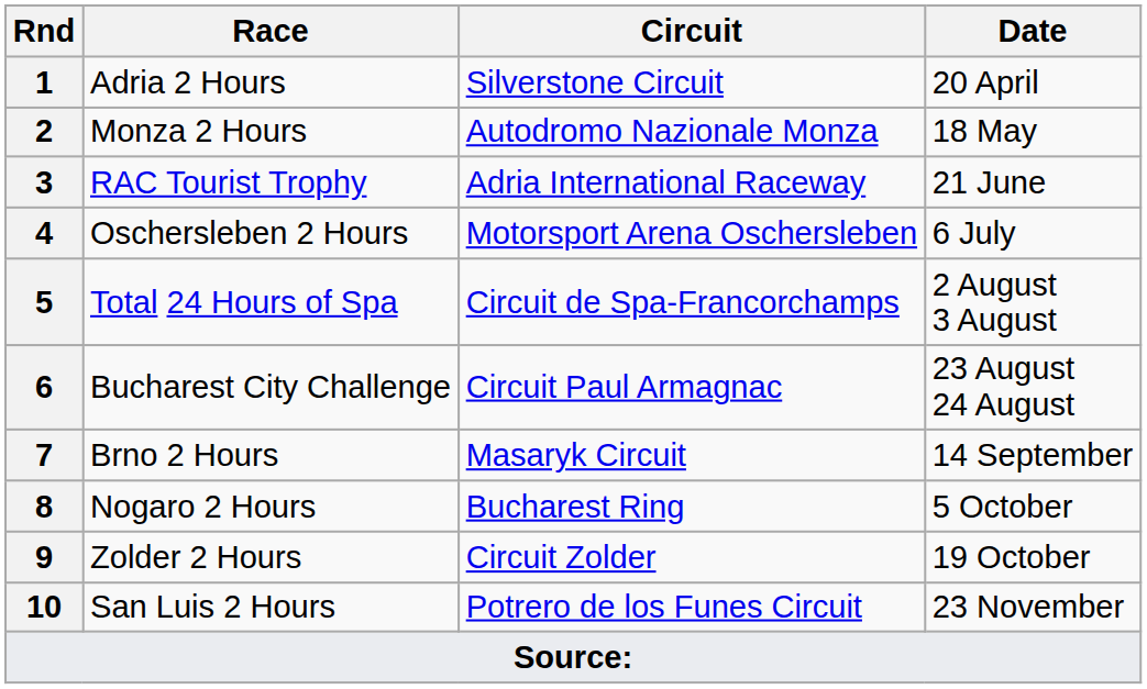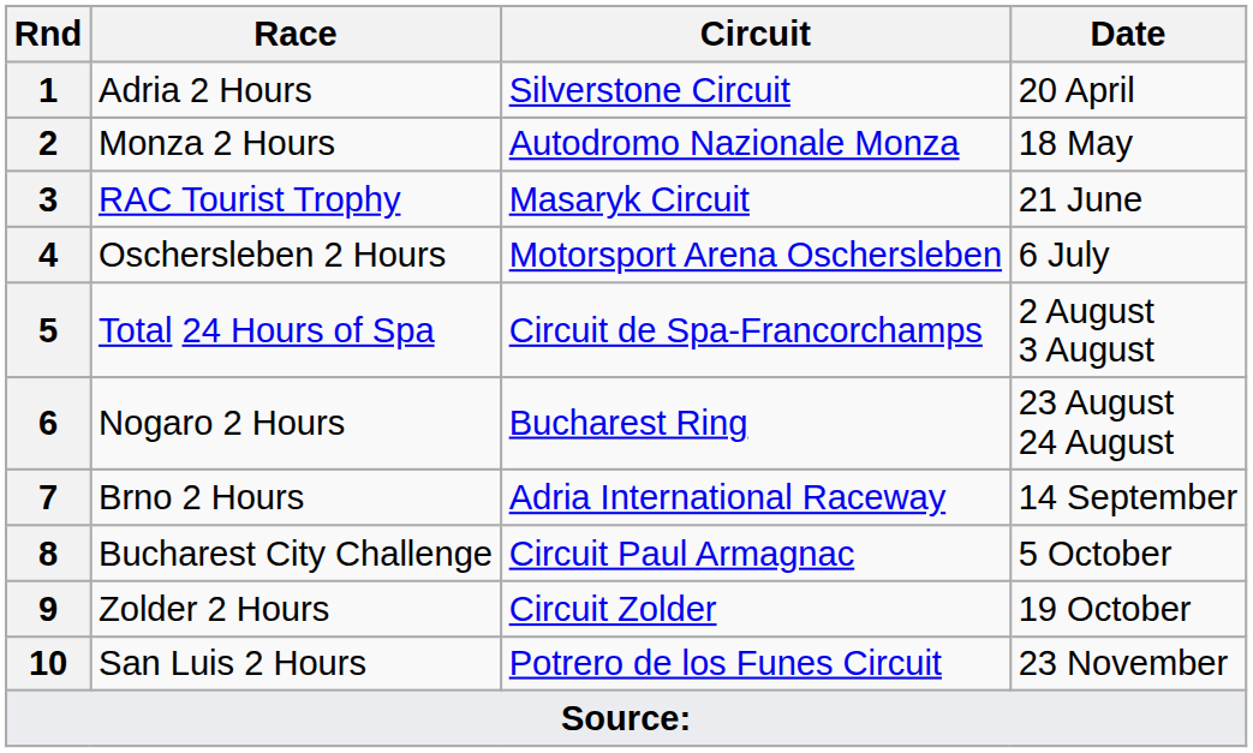 <table class="wikitable" style="font-size: 90%;">
 <tr>
 <th>Rnd</th>
 <th>Race</th>
 <th>Circuit</th>
 <th>Date</th>
 </tr>
 <tr>
 <th>1</th>
 <td> Adria 2 Hours</td>
 <td><a href='#'>Silverstone Circuit</a></td>
 <td>20 April</td>
 </tr>
 <tr>
 <th>2</th>
 <td> Monza 2 Hours</td>
 <td><a href='#'>Autodromo Nazionale Monza</a></td>
 <td>18 May</td>
 </tr>
 <tr>
 <th>3</th>
 <td> <a href='#'>RAC Tourist Trophy</a></td>
-<td><a href='#'>Adria International Raceway</a></td>
+<td><a href='#'>Masaryk Circuit</a></td>
 <td>21 June</td>
 </tr>
 <tr>
 <th>4</th>
 <td> Oschersleben 2 Hours</td>
 <td><a href='#'>Motorsport Arena Oschersleben</a></td>
 <td>6 July</td>
 </tr>
 <tr>
 <th>5</th>
 <td> <a href='#'>Total</a> <a href='#'>24 Hours of Spa</a></td>
 <td><a href='#'>Circuit de Spa-Francorchamps</a></td>
 <td>2 August<br>3 August</td>
 </tr>
 <tr>
 <th>6</th>
-<td> Bucharest City Challenge</td>
-<td><a href='#'>Circuit Paul Armagnac</a></td>
+<td> Nogaro 2 Hours</td>
+<td><a href='#'>Bucharest Ring</a></td>
 <td>23 August<br>24 August</td>
 </tr>
 <tr>
 <th>7</th>
 <td> Brno 2 Hours</td>
-<td><a href='#'>Masaryk Circuit</a></td>
+<td><a href='#'>Adria International Raceway</a></td>
 <td>14 September</td>
 </tr>
 <tr>
 <th>8</th>
-<td> Nogaro 2 Hours</td>
-<td><a href='#'>Bucharest Ring</a></td>
+<td> Bucharest City Challenge</td>
+<td><a href='#'>Circuit Paul Armagnac</a></td>
 <td>5 October</td>
 </tr>
 <tr>
 <th>9</th>
 <td> Zolder 2 Hours</td>
 <td><a href='#'>Circuit Zolder</a></td>
 <td>19 October</td>
 </tr>
 <tr>
 <th>10</th>
 <td> San Luis 2 Hours</td>
 <td><a href='#'>Potrero de los Funes Circuit</a></td>
 <td>23 November</td>
 </tr>
 <tr class="sortbottom">
 <td colspan="4" style="background-color:#EAECF0;text-align:center"><strong>Source:</strong></td>
 </tr>
 </table>
